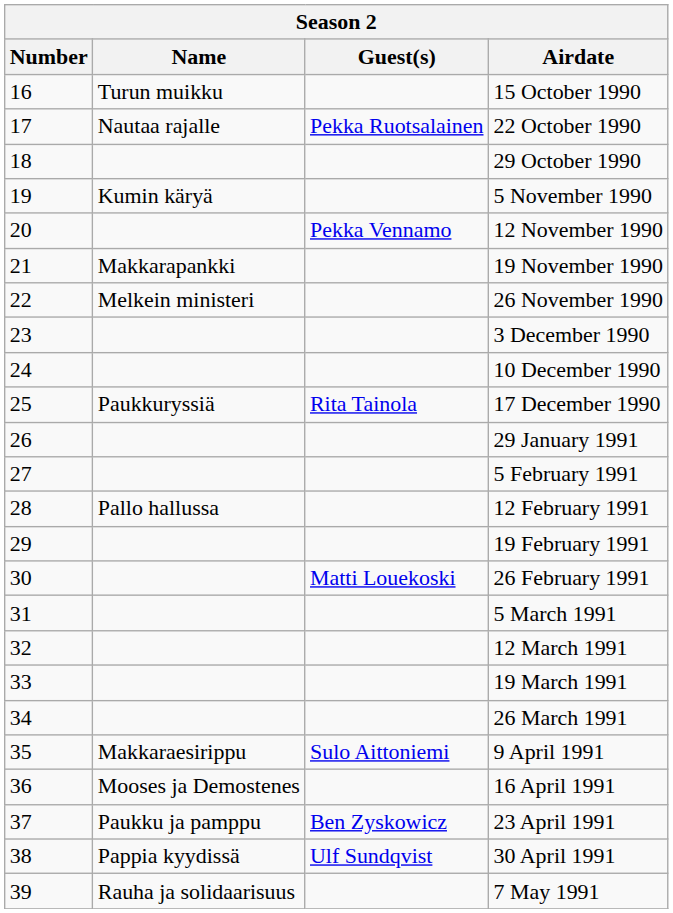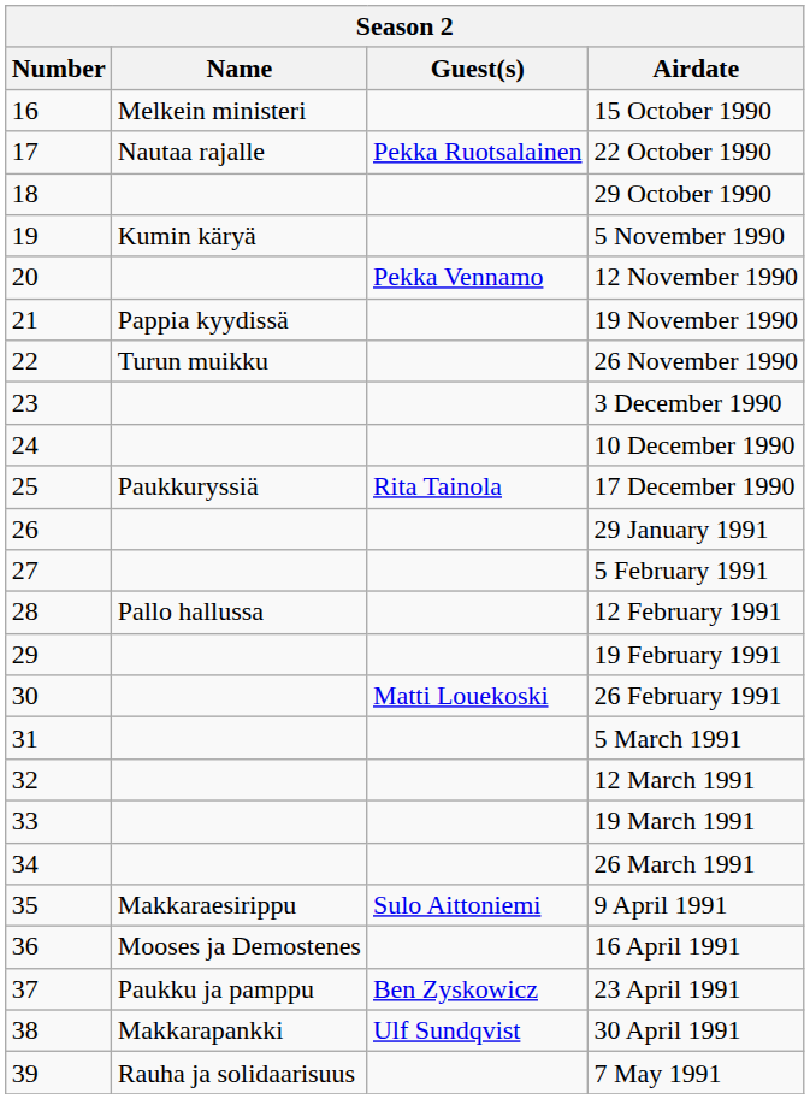 <table class="wikitable">
 <tr>
 <th colspan="4">Season 2</th>
 </tr>
 <tr>
 <th>Number</th>
 <th>Name</th>
 <th>Guest(s)</th>
 <th>Airdate</th>
 </tr>
 <tr>
 <td>16</td>
-<td>Turun muikku</td>
+<td>Melkein ministeri</td>
 <td></td>
 <td>15 October 1990</td>
 </tr>
 <tr>
 <td>17</td>
 <td>Nautaa rajalle</td>
 <td><a href='#'>Pekka Ruotsalainen</a></td>
 <td>22 October 1990</td>
 </tr>
 <tr>
 <td>18</td>
 <td></td>
 <td></td>
 <td>29 October 1990</td>
 </tr>
 <tr>
 <td>19</td>
 <td>Kumin käryä</td>
 <td></td>
 <td>5 November 1990</td>
 </tr>
 <tr>
 <td>20</td>
 <td></td>
 <td><a href='#'>Pekka Vennamo</a></td>
 <td>12 November 1990</td>
 </tr>
 <tr>
 <td>21</td>
-<td>Makkarapankki</td>
+<td>Pappia kyydissä</td>
 <td></td>
 <td>19 November 1990</td>
 </tr>
 <tr>
 <td>22</td>
-<td>Melkein ministeri</td>
+<td>Turun muikku</td>
 <td></td>
 <td>26 November 1990</td>
 </tr>
 <tr>
 <td>23</td>
 <td></td>
 <td></td>
 <td>3 December 1990</td>
 </tr>
 <tr>
 <td>24</td>
 <td></td>
 <td></td>
 <td>10 December 1990</td>
 </tr>
 <tr>
 <td>25</td>
 <td>Paukkuryssiä</td>
 <td><a href='#'>Rita Tainola</a></td>
 <td>17 December 1990</td>
 </tr>
 <tr>
 <td>26</td>
 <td></td>
 <td></td>
 <td>29 January 1991</td>
 </tr>
 <tr>
 <td>27</td>
 <td></td>
 <td></td>
 <td>5 February 1991</td>
 </tr>
 <tr>
 <td>28</td>
 <td>Pallo hallussa</td>
 <td></td>
 <td>12 February 1991</td>
 </tr>
 <tr>
 <td>29</td>
 <td></td>
 <td></td>
 <td>19 February 1991</td>
 </tr>
 <tr>
 <td>30</td>
 <td></td>
 <td><a href='#'>Matti Louekoski</a></td>
 <td>26 February 1991</td>
 </tr>
 <tr>
 <td>31</td>
 <td></td>
 <td></td>
 <td>5 March 1991</td>
 </tr>
 <tr>
 <td>32</td>
 <td></td>
 <td></td>
 <td>12 March 1991</td>
 </tr>
 <tr>
 <td>33</td>
 <td></td>
 <td></td>
 <td>19 March 1991</td>
 </tr>
 <tr>
 <td>34</td>
 <td></td>
 <td></td>
 <td>26 March 1991</td>
 </tr>
 <tr>
 <td>35</td>
 <td>Makkaraesirippu</td>
 <td><a href='#'>Sulo Aittoniemi</a></td>
 <td>9 April 1991</td>
 </tr>
 <tr>
 <td>36</td>
 <td>Mooses ja Demostenes</td>
 <td></td>
 <td>16 April 1991</td>
 </tr>
 <tr>
 <td>37</td>
 <td>Paukku ja pamppu</td>
 <td><a href='#'>Ben Zyskowicz</a></td>
 <td>23 April 1991</td>
 </tr>
 <tr>
 <td>38</td>
-<td>Pappia kyydissä</td>
+<td>Makkarapankki</td>
 <td><a href='#'>Ulf Sundqvist</a></td>
 <td>30 April 1991</td>
 </tr>
 <tr>
 <td>39</td>
 <td>Rauha ja solidaarisuus</td>
 <td></td>
 <td>7 May 1991</td>
 </tr>
 </table>
